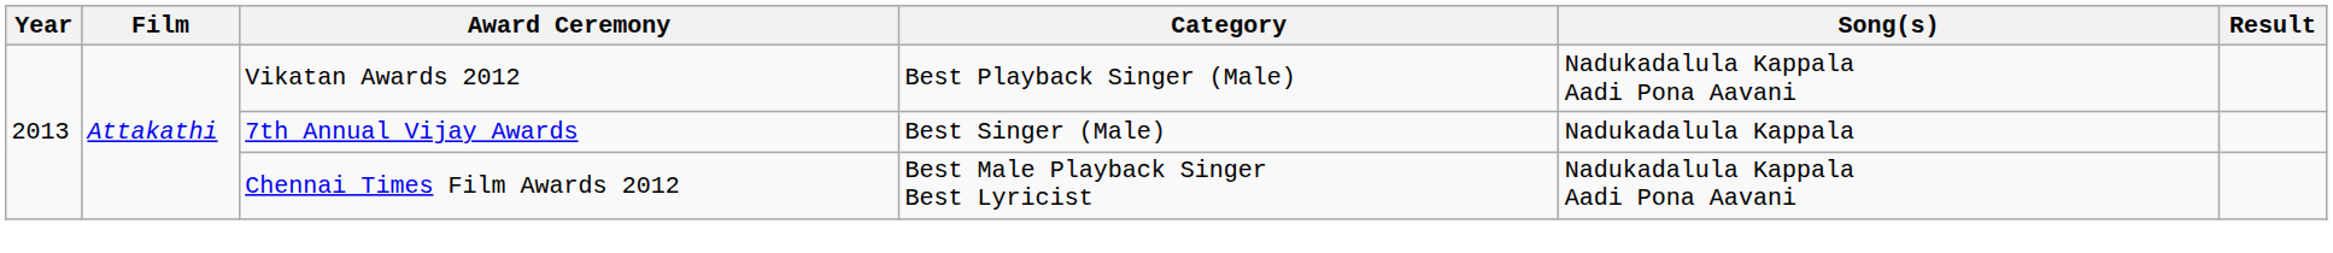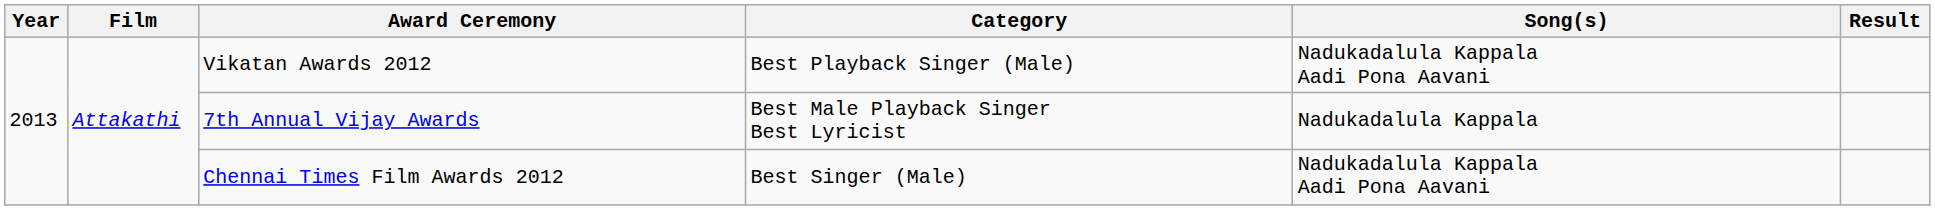 <table class="wikitable sortable">
 <tr>
 <th style="width:2%;">Year</th>
 <th style="width:5%;">Film</th>
 <th style="width:25%;">Award Ceremony</th>
 <th style="width:25%;">Category</th>
 <th style="width:25%;">Song(s)</th>
 <th style="width:3%;">Result</th>
 </tr>
 <tr>
 <td rowspan="3">2013</td>
 <td rowspan="3"><em><a href='#'>Attakathi</a></em></td>
 <td>Vikatan Awards 2012</td>
 <td>Best Playback Singer (Male)</td>
 <td>Nadukadalula Kappala <br> Aadi Pona Aavani</td>
 <td></td>
 </tr>
 <tr>
 <td><a href='#'>7th Annual Vijay Awards</a></td>
-<td>Best Singer (Male)</td>
+<td>Best Male Playback Singer <br> Best Lyricist</td>
 <td>Nadukadalula Kappala</td>
 <td></td>
 </tr>
 <tr>
 <td><a href='#'>Chennai Times</a> Film Awards 2012</td>
-<td>Best Male Playback Singer <br> Best Lyricist</td>
+<td>Best Singer (Male)</td>
 <td>Nadukadalula Kappala <br> Aadi Pona Aavani</td>
 <td></td>
 </tr>
 </table>
